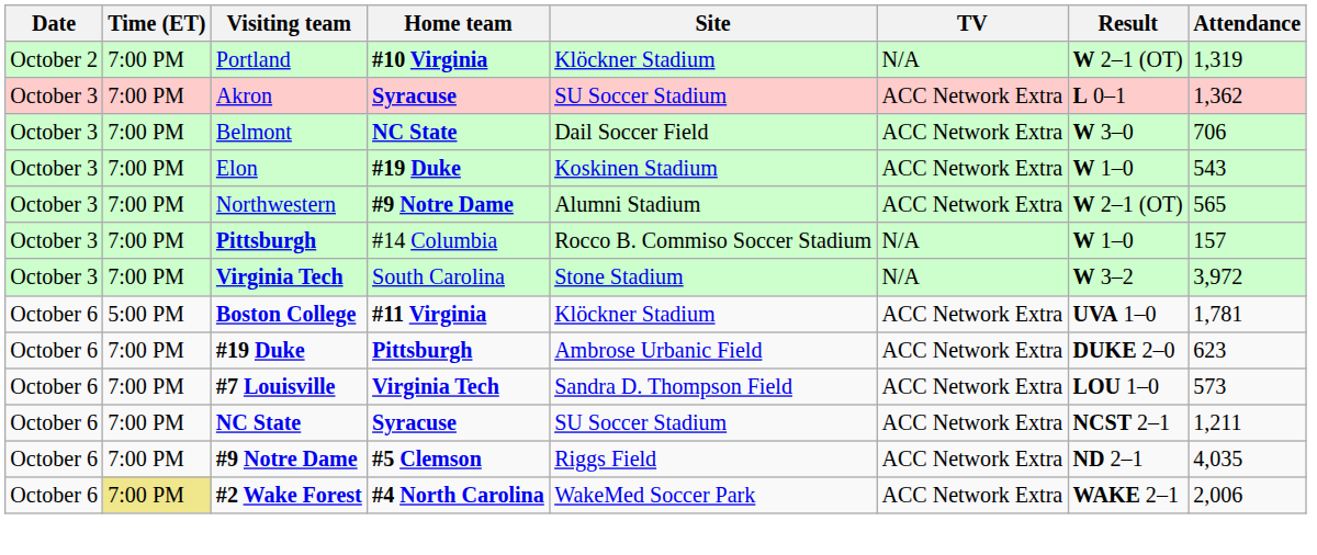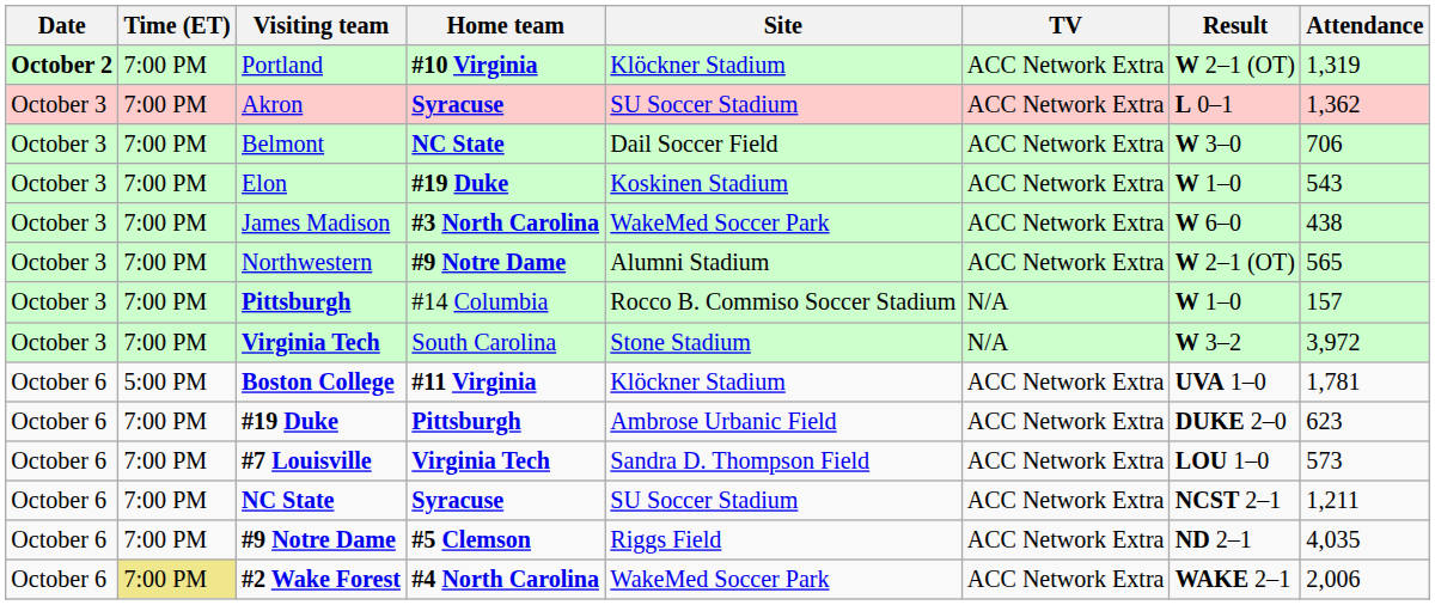 <table class="wikitable" style="font-size:95%;">
 <tr>
 <th>Date</th>
 <th>Time (ET)</th>
 <th>Visiting team</th>
 <th>Home team</th>
 <th>Site</th>
 <th>TV</th>
 <th>Result</th>
 <th>Attendance</th>
 </tr>
 <tr style="background:#cfc;">
-<td>October 2</td>
+<td><strong>October 2</strong></td>
 <td>7:00 PM</td>
 <td><a href='#'>Portland</a></td>
 <td><strong>#10 <a href='#'>Virginia</a></strong></td>
 <td><a href='#'>Klöckner Stadium</a></td>
-<td>N/A</td>
+<td>ACC Network Extra</td>
 <td><strong>W</strong> 2–1 (OT)</td>
 <td>1,319</td>
 </tr>
 <tr style="background:#fcc;">
 <td>October 3</td>
 <td>7:00 PM</td>
 <td><a href='#'>Akron</a></td>
 <td><strong><a href='#'>Syracuse</a></strong></td>
 <td><a href='#'>SU Soccer Stadium</a></td>
 <td>ACC Network Extra</td>
 <td><strong>L</strong> 0–1</td>
 <td>1,362</td>
 </tr>
 <tr style="background:#cfc;">
 <td>October 3</td>
 <td>7:00 PM</td>
 <td><a href='#'>Belmont</a></td>
 <td><strong><a href='#'>NC State</a></strong></td>
 <td>Dail Soccer Field</td>
 <td>ACC Network Extra</td>
 <td><strong>W</strong> 3–0</td>
 <td>706</td>
 </tr>
 <tr style="background:#cfc;">
 <td>October 3</td>
 <td>7:00 PM</td>
 <td><a href='#'>Elon</a></td>
 <td><strong>#19 <a href='#'>Duke</a></strong></td>
 <td><a href='#'>Koskinen Stadium</a></td>
 <td>ACC Network Extra</td>
 <td><strong>W</strong> 1–0</td>
 <td>543</td>
+</tr>
+<tr style="background:#cfc;">
+<td>October 3</td>
+<td>7:00 PM</td>
+<td><a href='#'>James Madison</a></td>
+<td><strong>#3 <a href='#'>North Carolina</a></strong></td>
+<td><a href='#'>WakeMed Soccer Park</a></td>
+<td>ACC Network Extra</td>
+<td><strong>W</strong> 6–0</td>
+<td>438</td>
 </tr>
 <tr style="background:#cfc;">
 <td>October 3</td>
 <td>7:00 PM</td>
 <td><a href='#'>Northwestern</a></td>
 <td><strong>#9 <a href='#'>Notre Dame</a></strong></td>
 <td>Alumni Stadium</td>
 <td>ACC Network Extra</td>
 <td><strong>W</strong> 2–1 (OT)</td>
 <td>565</td>
 </tr>
 <tr style="background:#cfc;">
 <td>October 3</td>
 <td>7:00 PM</td>
 <td><strong><a href='#'>Pittsburgh</a></strong></td>
 <td>#14 <a href='#'>Columbia</a></td>
 <td>Rocco B. Commiso Soccer Stadium</td>
 <td>N/A</td>
 <td><strong>W</strong> 1–0</td>
 <td>157</td>
 </tr>
 <tr style="background:#cfc;">
 <td>October 3</td>
 <td>7:00 PM</td>
 <td><strong><a href='#'>Virginia Tech</a></strong></td>
 <td><a href='#'>South Carolina</a></td>
 <td><a href='#'>Stone Stadium</a></td>
 <td>N/A</td>
 <td><strong>W</strong> 3–2</td>
 <td>3,972</td>
 </tr>
 <tr>
 <td>October 6</td>
 <td>5:00 PM</td>
 <td><strong><a href='#'>Boston College</a></strong></td>
 <td><strong>#11 <a href='#'>Virginia</a></strong></td>
 <td><a href='#'>Klöckner Stadium</a></td>
 <td>ACC Network Extra</td>
 <td><strong>UVA</strong> 1–0</td>
 <td>1,781</td>
 </tr>
 <tr>
 <td>October 6</td>
 <td>7:00 PM</td>
 <td><strong>#19 <a href='#'>Duke</a></strong></td>
 <td><strong><a href='#'>Pittsburgh</a></strong></td>
 <td><a href='#'>Ambrose Urbanic Field</a></td>
 <td>ACC Network Extra</td>
 <td><strong>DUKE</strong> 2–0</td>
 <td>623</td>
 </tr>
 <tr>
 <td>October 6</td>
 <td>7:00 PM</td>
 <td><strong>#7 <a href='#'>Louisville</a></strong></td>
 <td><strong><a href='#'>Virginia Tech</a></strong></td>
 <td><a href='#'>Sandra D. Thompson Field</a></td>
 <td>ACC Network Extra</td>
 <td><strong>LOU</strong> 1–0</td>
 <td>573</td>
 </tr>
 <tr>
 <td>October 6</td>
 <td>7:00 PM</td>
 <td><strong><a href='#'>NC State</a></strong></td>
 <td><strong><a href='#'>Syracuse</a></strong></td>
 <td><a href='#'>SU Soccer Stadium</a></td>
 <td>ACC Network Extra</td>
 <td><strong>NCST</strong> 2–1</td>
 <td>1,211</td>
 </tr>
 <tr>
 <td>October 6</td>
 <td>7:00 PM</td>
 <td><strong>#9 <a href='#'>Notre Dame</a></strong></td>
 <td><strong>#5 <a href='#'>Clemson</a></strong></td>
 <td><a href='#'>Riggs Field</a></td>
 <td>ACC Network Extra</td>
 <td><strong>ND</strong> 2–1</td>
 <td>4,035</td>
 </tr>
 <tr>
 <td>October 6</td>
 <td style="background: khaki;">7:00 PM</td>
 <td><strong>#2 <a href='#'>Wake Forest</a></strong></td>
 <td><strong>#4 <a href='#'>North Carolina</a></strong></td>
 <td><a href='#'>WakeMed Soccer Park</a></td>
 <td>ACC Network Extra</td>
 <td><strong>WAKE</strong> 2–1</td>
 <td>2,006</td>
 </tr>
 </table>
